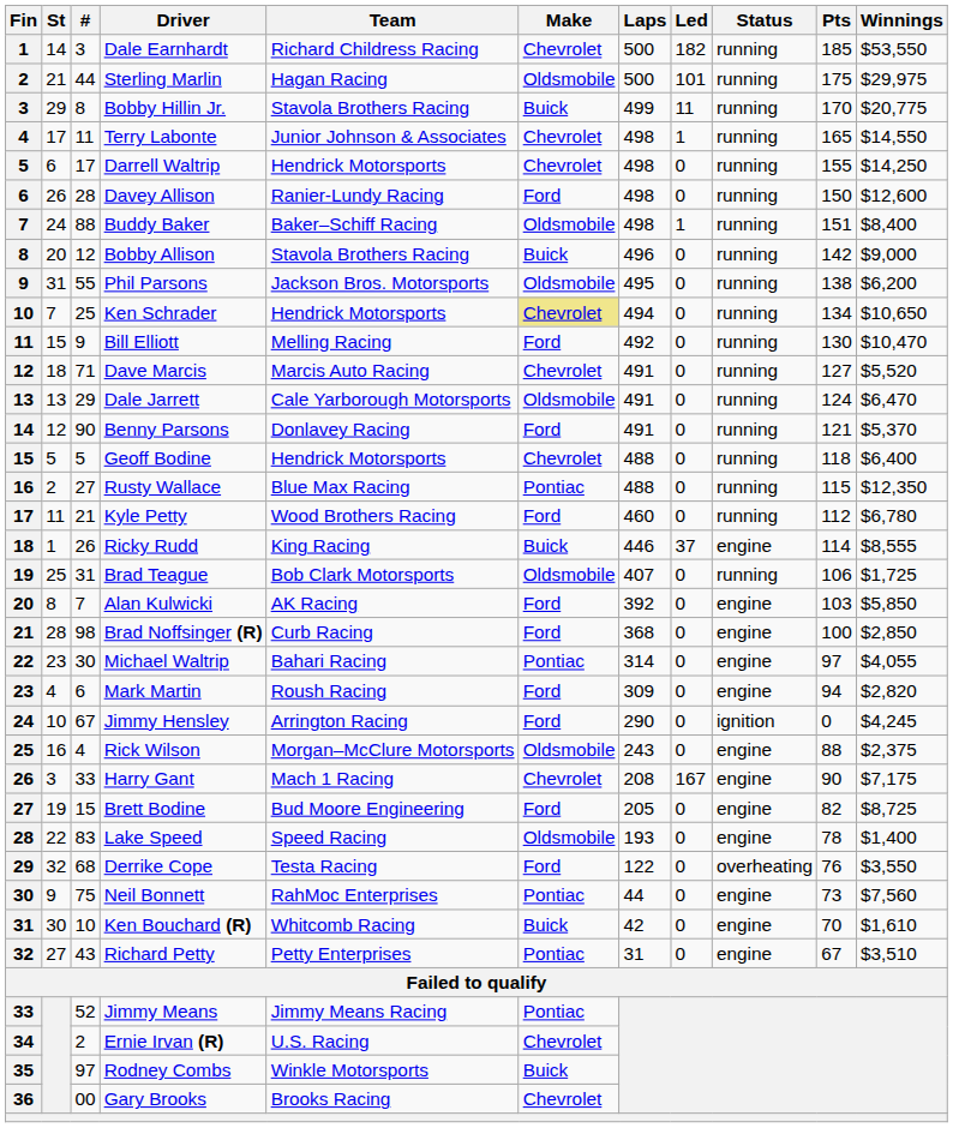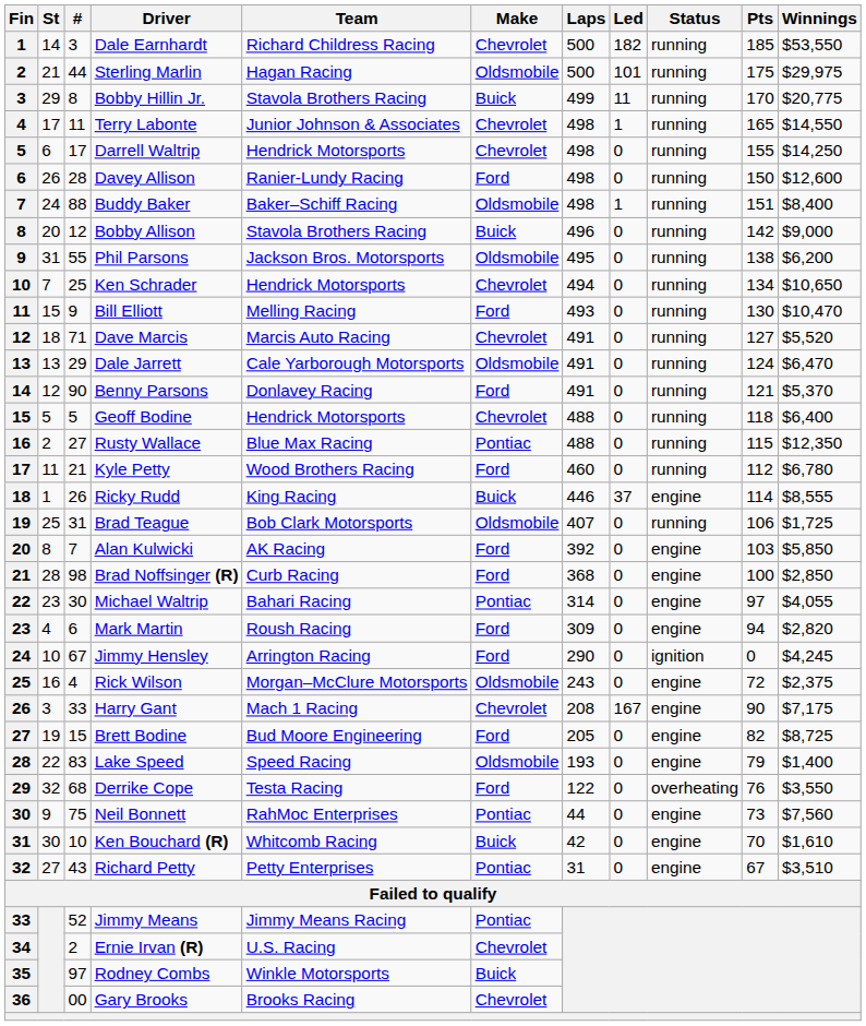 <table class="wikitable" style="font-size:95%">
 <tr>
 <th>Fin</th>
 <th>St</th>
 <th>#</th>
 <th>Driver</th>
 <th>Team</th>
 <th>Make</th>
 <th>Laps</th>
 <th>Led</th>
 <th>Status</th>
 <th>Pts</th>
 <th>Winnings</th>
 </tr>
 <tr>
 <th>1</th>
 <td>14</td>
 <td>3</td>
 <td><a href='#'>Dale Earnhardt</a></td>
 <td><a href='#'>Richard Childress Racing</a></td>
 <td><a href='#'>Chevrolet</a></td>
 <td>500</td>
 <td>182</td>
 <td>running</td>
 <td>185</td>
 <td>$53,550</td>
 </tr>
 <tr>
 <th>2</th>
 <td>21</td>
 <td>44</td>
 <td><a href='#'>Sterling Marlin</a></td>
 <td><a href='#'>Hagan Racing</a></td>
 <td><a href='#'>Oldsmobile</a></td>
 <td>500</td>
 <td>101</td>
 <td>running</td>
 <td>175</td>
 <td>$29,975</td>
 </tr>
 <tr>
 <th>3</th>
 <td>29</td>
 <td>8</td>
 <td><a href='#'>Bobby Hillin Jr.</a></td>
 <td><a href='#'>Stavola Brothers Racing</a></td>
 <td><a href='#'>Buick</a></td>
 <td>499</td>
 <td>11</td>
 <td>running</td>
 <td>170</td>
 <td>$20,775</td>
 </tr>
 <tr>
 <th>4</th>
 <td>17</td>
 <td>11</td>
 <td><a href='#'>Terry Labonte</a></td>
 <td><a href='#'>Junior Johnson & Associates</a></td>
 <td><a href='#'>Chevrolet</a></td>
 <td>498</td>
 <td>1</td>
 <td>running</td>
 <td>165</td>
 <td>$14,550</td>
 </tr>
 <tr>
 <th>5</th>
 <td>6</td>
 <td>17</td>
 <td><a href='#'>Darrell Waltrip</a></td>
 <td><a href='#'>Hendrick Motorsports</a></td>
 <td><a href='#'>Chevrolet</a></td>
 <td>498</td>
 <td>0</td>
 <td>running</td>
 <td>155</td>
 <td>$14,250</td>
 </tr>
 <tr>
 <th>6</th>
 <td>26</td>
 <td>28</td>
 <td><a href='#'>Davey Allison</a></td>
 <td><a href='#'>Ranier-Lundy Racing</a></td>
 <td><a href='#'>Ford</a></td>
 <td>498</td>
 <td>0</td>
 <td>running</td>
 <td>150</td>
 <td>$12,600</td>
 </tr>
 <tr>
 <th>7</th>
 <td>24</td>
 <td>88</td>
 <td><a href='#'>Buddy Baker</a></td>
 <td><a href='#'>Baker–Schiff Racing</a></td>
 <td><a href='#'>Oldsmobile</a></td>
 <td>498</td>
 <td>1</td>
 <td>running</td>
 <td>151</td>
 <td>$8,400</td>
 </tr>
 <tr>
 <th>8</th>
 <td>20</td>
 <td>12</td>
 <td><a href='#'>Bobby Allison</a></td>
 <td><a href='#'>Stavola Brothers Racing</a></td>
 <td><a href='#'>Buick</a></td>
 <td>496</td>
 <td>0</td>
 <td>running</td>
 <td>142</td>
 <td>$9,000</td>
 </tr>
 <tr>
 <th>9</th>
 <td>31</td>
 <td>55</td>
 <td><a href='#'>Phil Parsons</a></td>
 <td><a href='#'>Jackson Bros. Motorsports</a></td>
 <td><a href='#'>Oldsmobile</a></td>
 <td>495</td>
 <td>0</td>
 <td>running</td>
 <td>138</td>
 <td>$6,200</td>
 </tr>
 <tr>
 <th>10</th>
 <td>7</td>
 <td>25</td>
 <td><a href='#'>Ken Schrader</a></td>
 <td><a href='#'>Hendrick Motorsports</a></td>
-<td style="background: khaki;"><a href='#'>Chevrolet</a></td>
+<td><a href='#'>Chevrolet</a></td>
 <td>494</td>
 <td>0</td>
 <td>running</td>
 <td>134</td>
 <td>$10,650</td>
 </tr>
 <tr>
 <th>11</th>
 <td>15</td>
 <td>9</td>
 <td><a href='#'>Bill Elliott</a></td>
 <td><a href='#'>Melling Racing</a></td>
 <td><a href='#'>Ford</a></td>
-<td>492</td>
+<td>493</td>
 <td>0</td>
 <td>running</td>
 <td>130</td>
 <td>$10,470</td>
 </tr>
 <tr>
 <th>12</th>
 <td>18</td>
 <td>71</td>
 <td><a href='#'>Dave Marcis</a></td>
 <td><a href='#'>Marcis Auto Racing</a></td>
 <td><a href='#'>Chevrolet</a></td>
 <td>491</td>
 <td>0</td>
 <td>running</td>
 <td>127</td>
 <td>$5,520</td>
 </tr>
 <tr>
 <th>13</th>
 <td>13</td>
 <td>29</td>
 <td><a href='#'>Dale Jarrett</a></td>
 <td><a href='#'>Cale Yarborough Motorsports</a></td>
 <td><a href='#'>Oldsmobile</a></td>
 <td>491</td>
 <td>0</td>
 <td>running</td>
 <td>124</td>
 <td>$6,470</td>
 </tr>
 <tr>
 <th>14</th>
 <td>12</td>
 <td>90</td>
 <td><a href='#'>Benny Parsons</a></td>
 <td><a href='#'>Donlavey Racing</a></td>
 <td><a href='#'>Ford</a></td>
 <td>491</td>
 <td>0</td>
 <td>running</td>
 <td>121</td>
 <td>$5,370</td>
 </tr>
 <tr>
 <th>15</th>
 <td>5</td>
 <td>5</td>
 <td><a href='#'>Geoff Bodine</a></td>
 <td><a href='#'>Hendrick Motorsports</a></td>
 <td><a href='#'>Chevrolet</a></td>
 <td>488</td>
 <td>0</td>
 <td>running</td>
 <td>118</td>
 <td>$6,400</td>
 </tr>
 <tr>
 <th>16</th>
 <td>2</td>
 <td>27</td>
 <td><a href='#'>Rusty Wallace</a></td>
 <td><a href='#'>Blue Max Racing</a></td>
 <td><a href='#'>Pontiac</a></td>
 <td>488</td>
 <td>0</td>
 <td>running</td>
 <td>115</td>
 <td>$12,350</td>
 </tr>
 <tr>
 <th>17</th>
 <td>11</td>
 <td>21</td>
 <td><a href='#'>Kyle Petty</a></td>
 <td><a href='#'>Wood Brothers Racing</a></td>
 <td><a href='#'>Ford</a></td>
 <td>460</td>
 <td>0</td>
 <td>running</td>
 <td>112</td>
 <td>$6,780</td>
 </tr>
 <tr>
 <th>18</th>
 <td>1</td>
 <td>26</td>
 <td><a href='#'>Ricky Rudd</a></td>
 <td><a href='#'>King Racing</a></td>
 <td><a href='#'>Buick</a></td>
 <td>446</td>
 <td>37</td>
 <td>engine</td>
 <td>114</td>
 <td>$8,555</td>
 </tr>
 <tr>
 <th>19</th>
 <td>25</td>
 <td>31</td>
 <td><a href='#'>Brad Teague</a></td>
 <td><a href='#'>Bob Clark Motorsports</a></td>
 <td><a href='#'>Oldsmobile</a></td>
 <td>407</td>
 <td>0</td>
 <td>running</td>
 <td>106</td>
 <td>$1,725</td>
 </tr>
 <tr>
 <th>20</th>
 <td>8</td>
 <td>7</td>
 <td><a href='#'>Alan Kulwicki</a></td>
 <td><a href='#'>AK Racing</a></td>
 <td><a href='#'>Ford</a></td>
 <td>392</td>
 <td>0</td>
 <td>engine</td>
 <td>103</td>
 <td>$5,850</td>
 </tr>
 <tr>
 <th>21</th>
 <td>28</td>
 <td>98</td>
 <td><a href='#'>Brad Noffsinger</a> <strong>(R)</strong></td>
 <td><a href='#'>Curb Racing</a></td>
 <td><a href='#'>Ford</a></td>
 <td>368</td>
 <td>0</td>
 <td>engine</td>
 <td>100</td>
 <td>$2,850</td>
 </tr>
 <tr>
 <th>22</th>
 <td>23</td>
 <td>30</td>
 <td><a href='#'>Michael Waltrip</a></td>
 <td><a href='#'>Bahari Racing</a></td>
 <td><a href='#'>Pontiac</a></td>
 <td>314</td>
 <td>0</td>
 <td>engine</td>
 <td>97</td>
 <td>$4,055</td>
 </tr>
 <tr>
 <th>23</th>
 <td>4</td>
 <td>6</td>
 <td><a href='#'>Mark Martin</a></td>
 <td><a href='#'>Roush Racing</a></td>
 <td><a href='#'>Ford</a></td>
 <td>309</td>
 <td>0</td>
 <td>engine</td>
 <td>94</td>
 <td>$2,820</td>
 </tr>
 <tr>
 <th>24</th>
 <td>10</td>
 <td>67</td>
 <td><a href='#'>Jimmy Hensley</a></td>
 <td><a href='#'>Arrington Racing</a></td>
 <td><a href='#'>Ford</a></td>
 <td>290</td>
 <td>0</td>
 <td>ignition</td>
 <td>0</td>
 <td>$4,245</td>
 </tr>
 <tr>
 <th>25</th>
 <td>16</td>
 <td>4</td>
 <td><a href='#'>Rick Wilson</a></td>
 <td><a href='#'>Morgan–McClure Motorsports</a></td>
 <td><a href='#'>Oldsmobile</a></td>
 <td>243</td>
 <td>0</td>
 <td>engine</td>
-<td>88</td>
+<td>72</td>
 <td>$2,375</td>
 </tr>
 <tr>
 <th>26</th>
 <td>3</td>
 <td>33</td>
 <td><a href='#'>Harry Gant</a></td>
 <td><a href='#'>Mach 1 Racing</a></td>
 <td><a href='#'>Chevrolet</a></td>
 <td>208</td>
 <td>167</td>
 <td>engine</td>
 <td>90</td>
 <td>$7,175</td>
 </tr>
 <tr>
 <th>27</th>
 <td>19</td>
 <td>15</td>
 <td><a href='#'>Brett Bodine</a></td>
 <td><a href='#'>Bud Moore Engineering</a></td>
 <td><a href='#'>Ford</a></td>
 <td>205</td>
 <td>0</td>
 <td>engine</td>
 <td>82</td>
 <td>$8,725</td>
 </tr>
 <tr>
 <th>28</th>
 <td>22</td>
 <td>83</td>
 <td><a href='#'>Lake Speed</a></td>
 <td><a href='#'>Speed Racing</a></td>
 <td><a href='#'>Oldsmobile</a></td>
 <td>193</td>
 <td>0</td>
 <td>engine</td>
-<td>78</td>
+<td>79</td>
 <td>$1,400</td>
 </tr>
 <tr>
 <th>29</th>
 <td>32</td>
 <td>68</td>
 <td><a href='#'>Derrike Cope</a></td>
 <td><a href='#'>Testa Racing</a></td>
 <td><a href='#'>Ford</a></td>
 <td>122</td>
 <td>0</td>
 <td>overheating</td>
 <td>76</td>
 <td>$3,550</td>
 </tr>
 <tr>
 <th>30</th>
 <td>9</td>
 <td>75</td>
 <td><a href='#'>Neil Bonnett</a></td>
 <td><a href='#'>RahMoc Enterprises</a></td>
 <td><a href='#'>Pontiac</a></td>
 <td>44</td>
 <td>0</td>
 <td>engine</td>
 <td>73</td>
 <td>$7,560</td>
 </tr>
 <tr>
 <th>31</th>
 <td>30</td>
 <td>10</td>
 <td><a href='#'>Ken Bouchard</a> <strong>(R)</strong></td>
 <td><a href='#'>Whitcomb Racing</a></td>
 <td><a href='#'>Buick</a></td>
 <td>42</td>
 <td>0</td>
 <td>engine</td>
 <td>70</td>
 <td>$1,610</td>
 </tr>
 <tr>
 <th>32</th>
 <td>27</td>
 <td>43</td>
 <td><a href='#'>Richard Petty</a></td>
 <td><a href='#'>Petty Enterprises</a></td>
 <td><a href='#'>Pontiac</a></td>
 <td>31</td>
 <td>0</td>
 <td>engine</td>
 <td>67</td>
 <td>$3,510</td>
 </tr>
 <tr>
 <th colspan="11">Failed to qualify</th>
 </tr>
 <tr>
 <th>33</th>
 <th rowspan="4"></th>
 <td>52</td>
 <td><a href='#'>Jimmy Means</a></td>
 <td><a href='#'>Jimmy Means Racing</a></td>
 <td><a href='#'>Pontiac</a></td>
 <th colspan="5" rowspan="4"></th>
 </tr>
 <tr>
 <th>34</th>
 <td>2</td>
 <td><a href='#'>Ernie Irvan</a> <strong>(R)</strong></td>
 <td><a href='#'>U.S. Racing</a></td>
 <td><a href='#'>Chevrolet</a></td>
 </tr>
 <tr>
 <th>35</th>
 <td>97</td>
 <td><a href='#'>Rodney Combs</a></td>
 <td><a href='#'>Winkle Motorsports</a></td>
 <td><a href='#'>Buick</a></td>
 </tr>
 <tr>
 <th>36</th>
 <td>00</td>
 <td><a href='#'>Gary Brooks</a></td>
 <td><a href='#'>Brooks Racing</a></td>
 <td><a href='#'>Chevrolet</a></td>
 </tr>
 <tr>
 <th colspan="11"></th>
 </tr>
 </table>
